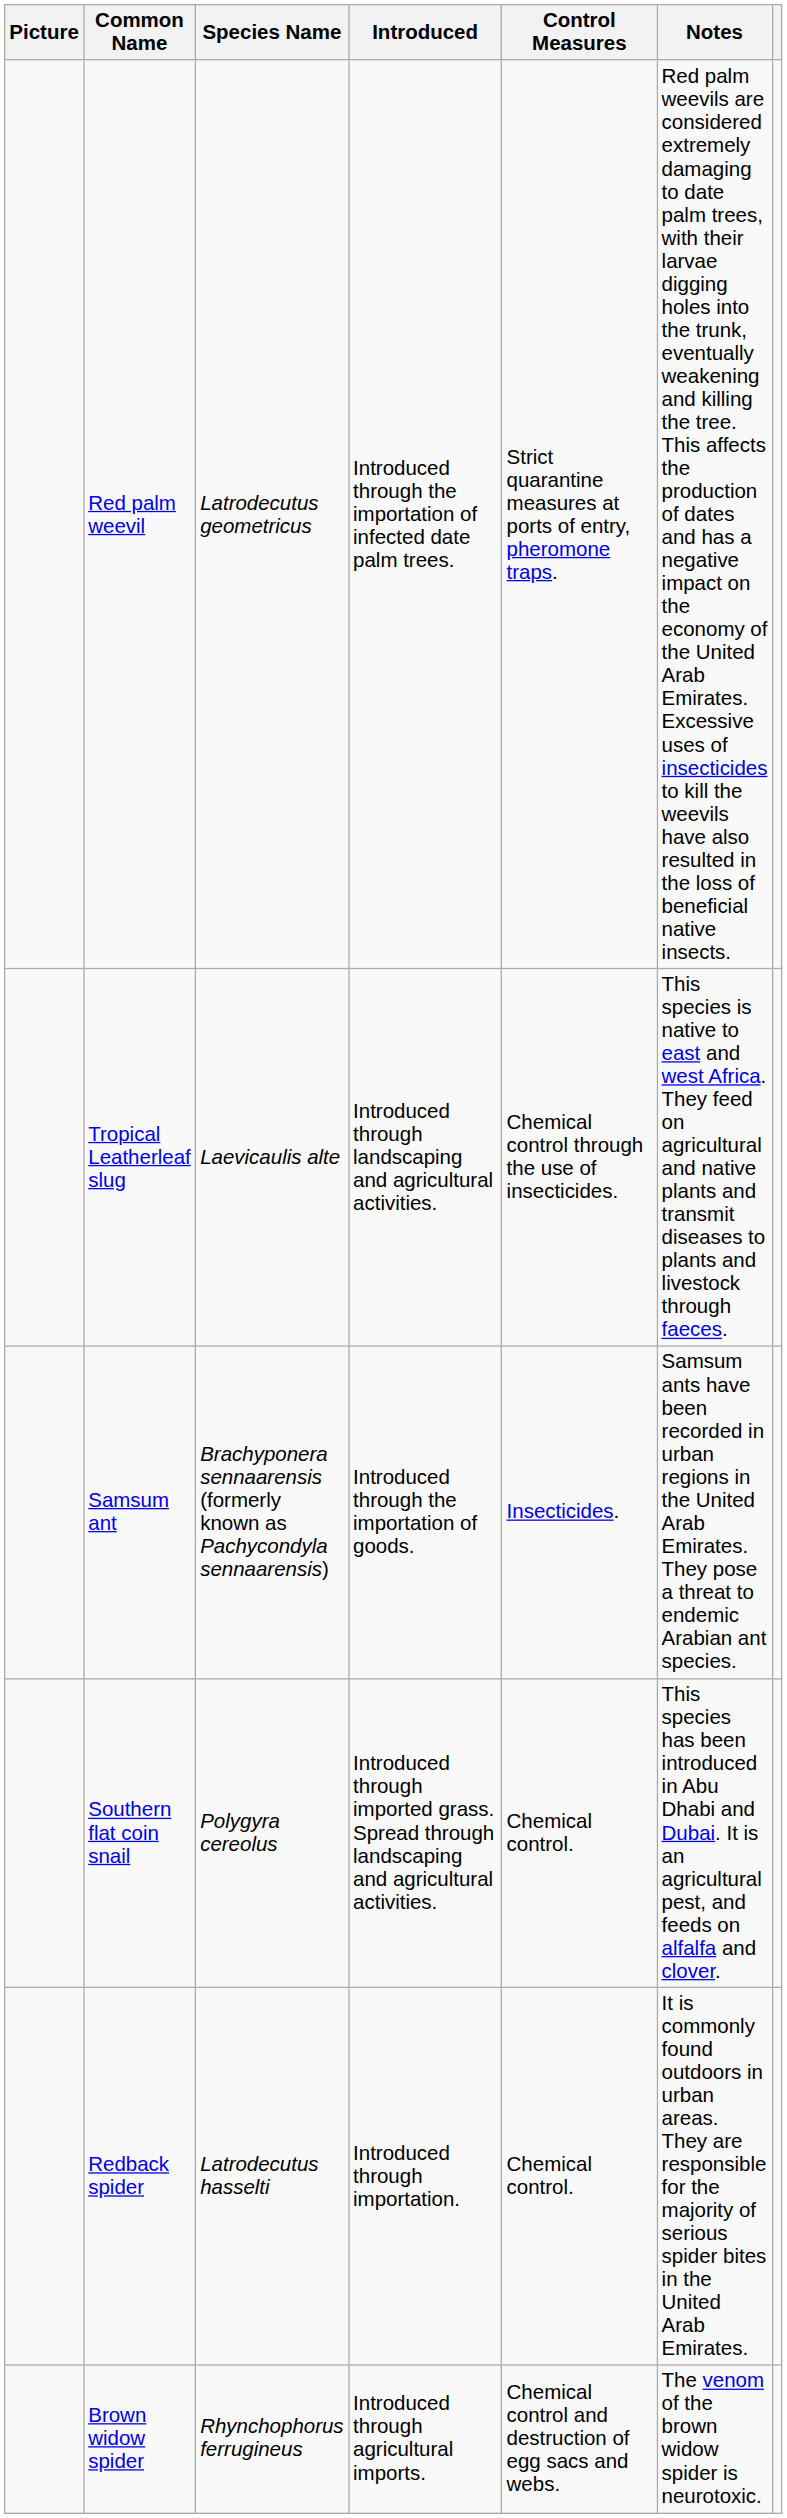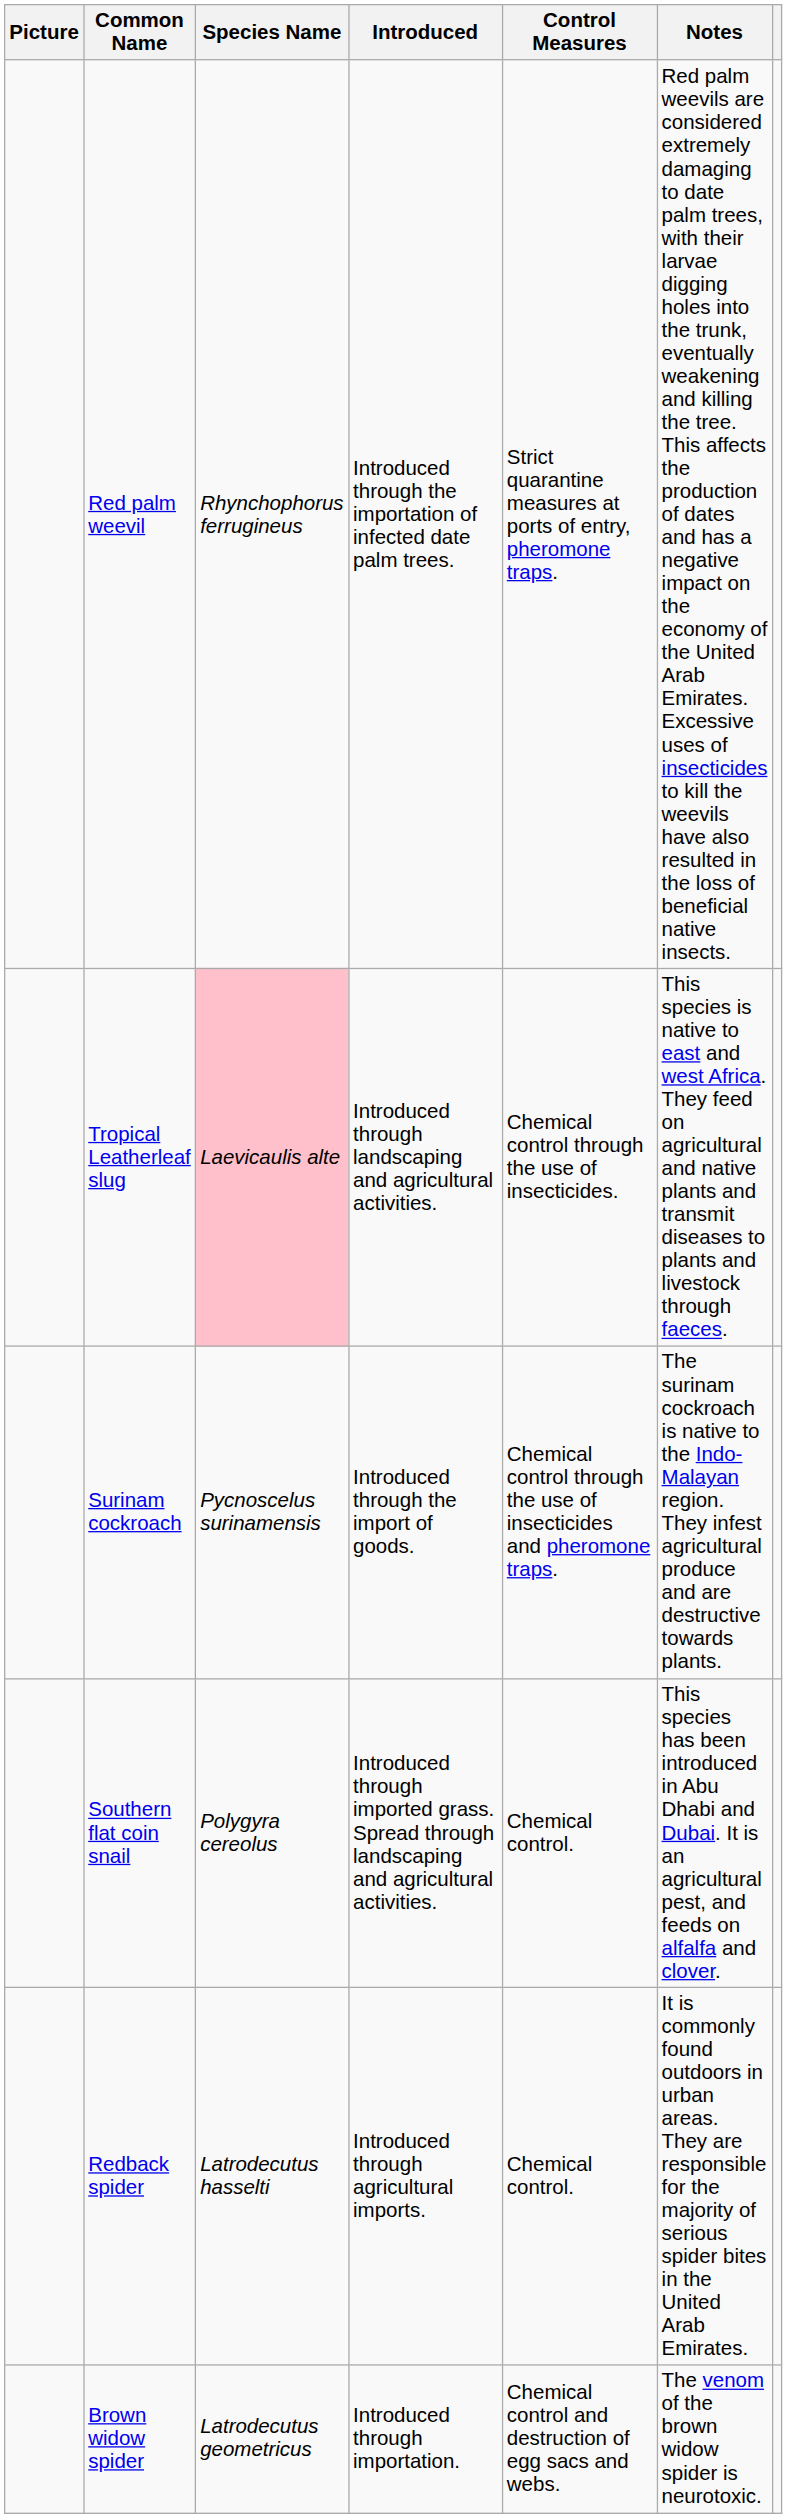 <table class="wikitable sortable">
 <tr>
 <th>Picture</th>
 <th>Common Name</th>
 <th>Species Name</th>
 <th style="width:100pt;">Introduced</th>
 <th style="width:100pt;">Control Measures</th>
 <th>Notes</th>
 <th></th>
 </tr>
 <tr>
 <td></td>
 <td><a href='#'>Red palm weevil</a></td>
-<td><em>Latrodecutus geometricus</em></td>
+<td><em>Rhynchophorus ferrugineus</em></td>
 <td>Introduced through the importation of infected date palm trees.</td>
 <td>Strict quarantine measures at ports of entry, <a href='#'>pheromone traps</a>.</td>
 <td>Red palm weevils are considered extremely damaging to date palm trees, with their larvae digging holes into the trunk, eventually weakening and killing the tree. This affects the production of dates and has a negative impact on the economy of the United Arab Emirates. Excessive uses of <a href='#'>insecticides</a> to kill the weevils have also resulted in the loss of beneficial native insects.</td>
 <td></td>
 </tr>
 <tr>
 <td></td>
 <td><a href='#'>Tropical Leatherleaf slug</a></td>
-<td><em>Laevicaulis alte</em></td>
+<td style="background: pink;"><em>Laevicaulis alte</em></td>
 <td>Introduced through landscaping and agricultural activities.</td>
 <td>Chemical control through the use of insecticides.</td>
 <td>This species is native to <a href='#'>east</a> and <a href='#'>west Africa</a>. They feed on agricultural and native plants and transmit diseases to plants and livestock through <a href='#'>faeces</a>.</td>
 <td></td>
 </tr>
 <tr>
 <td></td>
-<td><a href='#'>Samsum ant</a></td>
-<td><em>Brachyponera sennaarensis</em> (formerly known as <em>Pachycondyla sennaarensis</em>)</td>
-<td>Introduced through the importation of goods.</td>
-<td><a href='#'>Insecticides</a>.</td>
-<td>Samsum ants have been recorded in urban regions in the United Arab Emirates. They pose a threat to endemic Arabian ant species.</td>
+<td><a href='#'>Surinam cockroach</a></td>
+<td><em>Pycnoscelus surinamensis</em></td>
+<td>Introduced through the import of goods.</td>
+<td>Chemical control through the use of insecticides and <a href='#'>pheromone traps</a>.</td>
+<td>The surinam cockroach is native to the <a href='#'>Indo-Malayan</a> region. They infest agricultural produce and are destructive towards plants.</td>
 <td></td>
 </tr>
 <tr>
 <td></td>
 <td><a href='#'>Southern flat coin snail</a></td>
 <td><em>Polygyra cereolus</em></td>
 <td>Introduced through imported grass. Spread through landscaping and agricultural activities.</td>
 <td>Chemical control.</td>
 <td>This species has been introduced in Abu Dhabi and <a href='#'>Dubai</a>. It is an agricultural pest, and feeds on <a href='#'>alfalfa</a> and <a href='#'>clover</a>.</td>
 <td></td>
 </tr>
 <tr>
 <td></td>
 <td><a href='#'>Redback spider</a></td>
 <td><em>Latrodecutus hasselti</em></td>
-<td>Introduced through importation.</td>
+<td>Introduced through agricultural imports.</td>
 <td>Chemical control.</td>
 <td>It is commonly found outdoors in urban areas. They are responsible for the majority of serious spider bites in the United Arab Emirates.</td>
 <td></td>
 </tr>
 <tr>
 <td></td>
 <td><a href='#'>Brown widow spider</a></td>
-<td><em>Rhynchophorus ferrugineus</em></td>
-<td>Introduced through agricultural imports.</td>
+<td><em>Latrodecutus geometricus</em></td>
+<td>Introduced through importation.</td>
 <td>Chemical control and destruction of egg sacs and webs.</td>
 <td>The <a href='#'>venom</a> of the brown widow spider is neurotoxic.</td>
 <td></td>
 </tr>
 <tr>
 </tr>
 </table>
